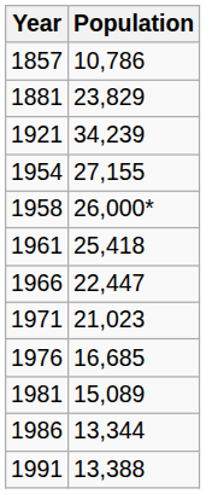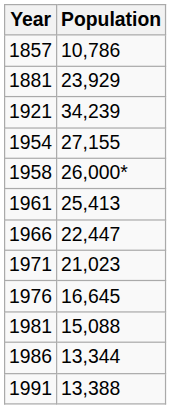 <table class="wikitable">
 <tr>
 <th>Year</th>
 <th>Population</th>
 </tr>
 <tr>
 <td>1857</td>
 <td>10,786</td>
 </tr>
 <tr>
 <td>1881</td>
-<td>23,829</td>
+<td>23,929</td>
 </tr>
 <tr>
 <td>1921</td>
 <td>34,239</td>
 </tr>
 <tr>
 <td>1954</td>
 <td>27,155</td>
 </tr>
 <tr>
 <td>1958</td>
 <td>26,000*</td>
 </tr>
 <tr>
 <td>1961</td>
-<td>25,418</td>
+<td>25,413</td>
 </tr>
 <tr>
 <td>1966</td>
 <td>22,447</td>
 </tr>
 <tr>
 <td>1971</td>
 <td>21,023</td>
 </tr>
 <tr>
 <td>1976</td>
-<td>16,685</td>
+<td>16,645</td>
 </tr>
 <tr>
 <td>1981</td>
-<td>15,089</td>
+<td>15,088</td>
 </tr>
 <tr>
 <td>1986</td>
 <td>13,344</td>
 </tr>
 <tr>
 <td>1991</td>
 <td>13,388</td>
 </tr>
 </table>
